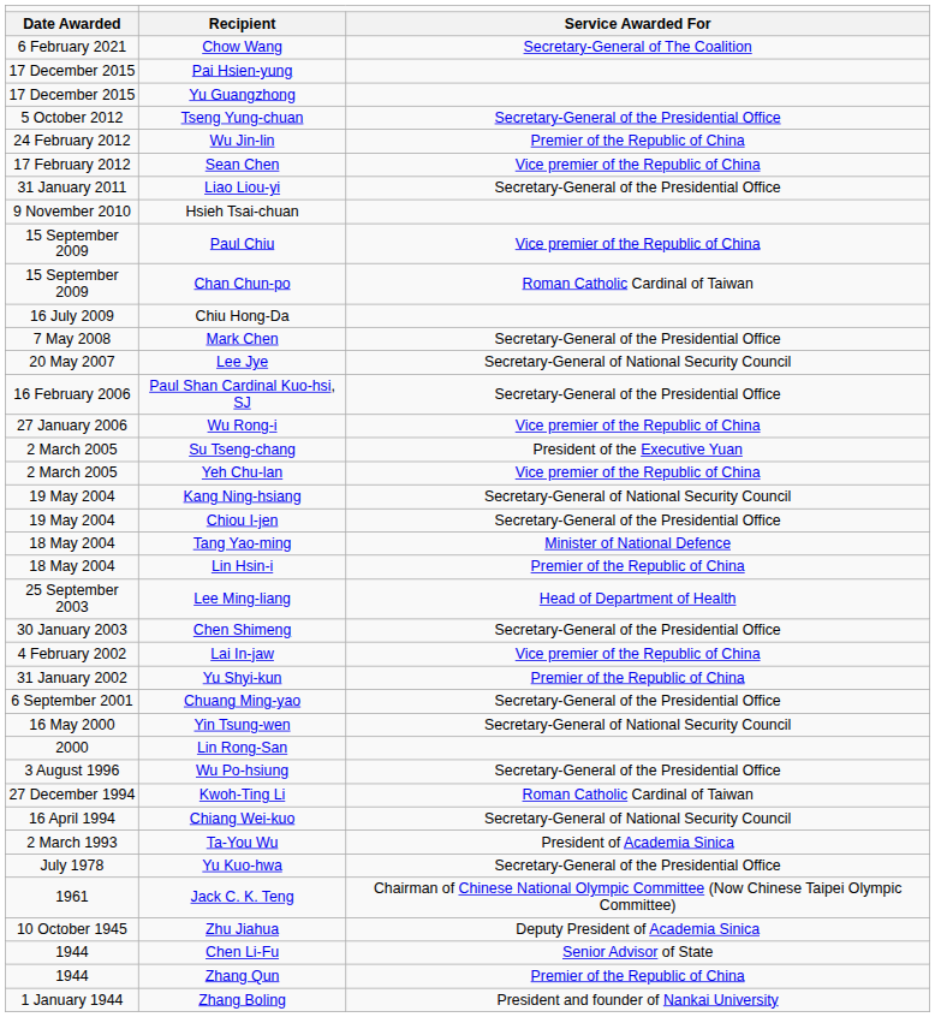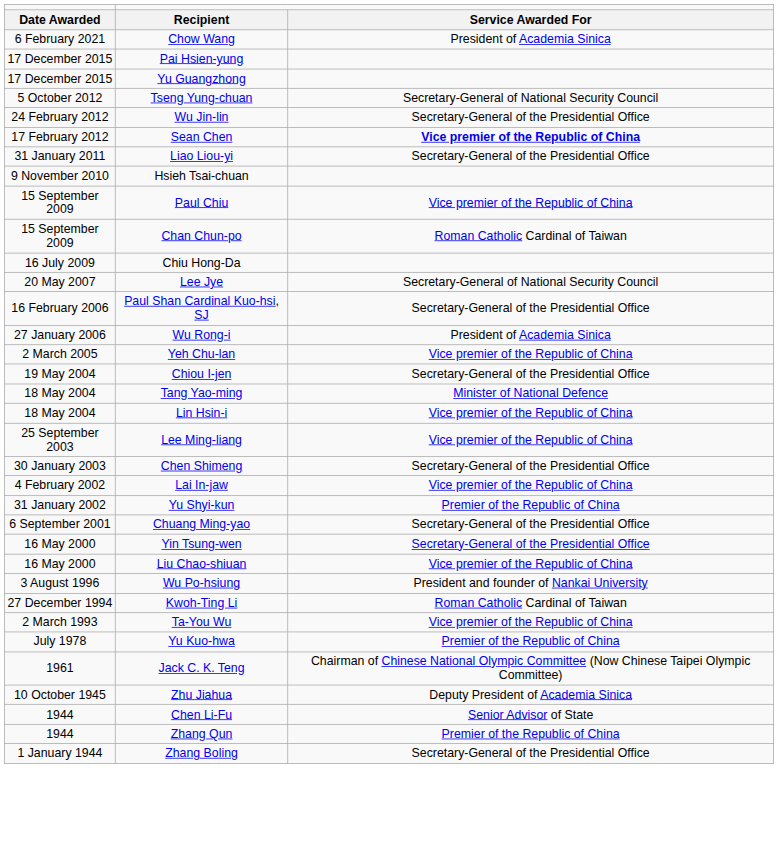 <table class="wikitable" | width="1000px" style="margin: 0px">
 <tr>
 <td></td>
 </tr>
 <tr>
 <th>Date Awarded</th>
 <th>Recipient</th>
 <th>Service Awarded For</th>
 </tr>
 <tr align=center>
 <td>6 February 2021</td>
 <td><a href='#'>Chow Wang</a></td>
-<td><a href='#'>Secretary-General of The Coalition</a></td>
+<td>President of <a href='#'>Academia Sinica</a></td>
 </tr>
 <tr align=center>
 <td>17 December 2015</td>
 <td><a href='#'>Pai Hsien-yung</a></td>
 <td></td>
 </tr>
 <tr align=center>
 <td>17 December 2015</td>
 <td><a href='#'>Yu Guangzhong</a></td>
 <td></td>
 </tr>
 <tr align=center>
 <td>5 October 2012</td>
 <td><a href='#'>Tseng Yung-chuan</a></td>
-<td><a href='#'>Secretary-General of the Presidential Office</a></td>
+<td>Secretary-General of National Security Council</td>
 </tr>
 <tr align=center>
 <td>24 February 2012</td>
 <td><a href='#'>Wu Jin-lin</a></td>
-<td><a href='#'>Premier of the Republic of China</a></td>
+<td>Secretary-General of the Presidential Office</td>
 </tr>
 <tr align=center>
 <td>17 February 2012</td>
 <td><a href='#'>Sean Chen</a></td>
-<td><a href='#'>Vice premier of the Republic of China</a></td>
+<td><strong><a href='#'>Vice premier of the Republic of China</a></strong></td>
 </tr>
 <tr align=center>
 <td>31 January 2011</td>
 <td><a href='#'>Liao Liou-yi</a></td>
 <td>Secretary-General of the Presidential Office</td>
 </tr>
 <tr align=center>
 <td>9 November 2010</td>
 <td>Hsieh Tsai-chuan</td>
 <td></td>
 </tr>
 <tr align=center>
 <td>15 September 2009</td>
 <td><a href='#'>Paul Chiu</a></td>
 <td><a href='#'>Vice premier of the Republic of China</a></td>
 </tr>
 <tr align=center>
 <td>15 September 2009</td>
 <td><a href='#'>Chan Chun-po</a></td>
 <td><a href='#'>Roman Catholic</a> Cardinal of Taiwan</td>
 </tr>
 <tr align=center>
 <td>16 July 2009</td>
 <td>Chiu Hong-Da</td>
 <td></td>
 </tr>
 <tr align=center>
-<td>7 May 2008</td>
-<td><a href='#'>Mark Chen</a></td>
-<td>Secretary-General of the Presidential Office</td>
-</tr>
-<tr align=center>
 <td>20 May 2007</td>
 <td><a href='#'>Lee Jye</a></td>
 <td>Secretary-General of National Security Council</td>
 </tr>
 <tr align=center>
 <td>16 February 2006</td>
 <td><a href='#'>Paul Shan Cardinal Kuo-hsi</a>, <a href='#'>SJ</a></td>
 <td>Secretary-General of the Presidential Office</td>
 </tr>
 <tr align=center>
 <td>27 January 2006</td>
 <td><a href='#'>Wu Rong-i</a></td>
-<td><a href='#'>Vice premier of the Republic of China</a></td>
-</tr>
-<tr align=center>
-<td>2 March 2005</td>
-<td><a href='#'>Su Tseng-chang</a></td>
-<td>President of the <a href='#'>Executive Yuan</a></td>
+<td>President of <a href='#'>Academia Sinica</a></td>
 </tr>
 <tr align=center>
 <td>2 March 2005</td>
 <td><a href='#'>Yeh Chu-lan</a></td>
 <td><a href='#'>Vice premier of the Republic of China</a></td>
-</tr>
-<tr align=center>
-<td>19 May 2004</td>
-<td><a href='#'>Kang Ning-hsiang</a></td>
-<td>Secretary-General of National Security Council</td>
 </tr>
 <tr align=center>
 <td>19 May 2004</td>
 <td><a href='#'>Chiou I-jen</a></td>
 <td>Secretary-General of the Presidential Office</td>
 </tr>
 <tr align=center>
 <td>18 May 2004</td>
 <td><a href='#'>Tang Yao-ming</a></td>
 <td><a href='#'>Minister of National Defence</a></td>
 </tr>
 <tr align=center>
 <td>18 May 2004</td>
 <td><a href='#'>Lin Hsin-i</a></td>
-<td><a href='#'>Premier of the Republic of China</a></td>
+<td><a href='#'>Vice premier of the Republic of China</a></td>
 </tr>
 <tr align=center>
 <td>25 September 2003</td>
 <td><a href='#'>Lee Ming-liang</a></td>
-<td><a href='#'>Head of Department of Health</a></td>
+<td><a href='#'>Vice premier of the Republic of China</a></td>
 </tr>
 <tr align=center>
 <td>30 January 2003</td>
 <td><a href='#'>Chen Shimeng</a></td>
 <td>Secretary-General of the Presidential Office</td>
 </tr>
 <tr align=center>
 <td>4 February 2002</td>
 <td><a href='#'>Lai In-jaw</a></td>
 <td><a href='#'>Vice premier of the Republic of China</a></td>
 </tr>
 <tr align=center>
 <td>31 January 2002</td>
 <td><a href='#'>Yu Shyi-kun</a></td>
 <td><a href='#'>Premier of the Republic of China</a></td>
 </tr>
 <tr align=center>
 <td>6 September 2001</td>
 <td><a href='#'>Chuang Ming-yao</a></td>
 <td>Secretary-General of the Presidential Office</td>
 </tr>
 <tr align=center>
 <td>16 May 2000</td>
 <td><a href='#'>Yin Tsung-wen</a></td>
-<td>Secretary-General of National Security Council</td>
+<td><a href='#'>Secretary-General of the Presidential Office</a></td>
 </tr>
 <tr align=center>
-<td>2000</td>
-<td><a href='#'>Lin Rong-San</a></td>
-<td></td>
+<td>16 May 2000</td>
+<td><a href='#'>Liu Chao-shiuan</a></td>
+<td><a href='#'>Vice premier of the Republic of China</a></td>
 </tr>
 <tr align=center>
 <td>3 August 1996</td>
 <td><a href='#'>Wu Po-hsiung</a></td>
-<td>Secretary-General of the Presidential Office</td>
+<td>President and founder of <a href='#'>Nankai University</a></td>
 </tr>
 <tr align=center>
 <td>27 December 1994</td>
 <td><a href='#'>Kwoh-Ting Li</a></td>
 <td><a href='#'>Roman Catholic</a> Cardinal of Taiwan</td>
 </tr>
 <tr align=center>
-<td>16 April 1994</td>
-<td><a href='#'>Chiang Wei-kuo</a></td>
-<td>Secretary-General of National Security Council</td>
-</tr>
-<tr align=center>
 <td>2 March 1993</td>
 <td><a href='#'>Ta-You Wu</a></td>
-<td>President of <a href='#'>Academia Sinica</a></td>
+<td><a href='#'>Vice premier of the Republic of China</a></td>
 </tr>
 <tr align=center>
 <td>July 1978</td>
 <td><a href='#'>Yu Kuo-hwa</a></td>
-<td>Secretary-General of the Presidential Office</td>
+<td><a href='#'>Premier of the Republic of China</a></td>
 </tr>
 <tr align=center>
 <td>1961</td>
 <td><a href='#'>Jack C. K. Teng</a></td>
 <td>Chairman of <a href='#'>Chinese National Olympic Committee</a> (Now Chinese Taipei Olympic Committee)</td>
 </tr>
 <tr align=center>
 <td>10 October 1945</td>
 <td><a href='#'>Zhu Jiahua</a></td>
 <td>Deputy President of <a href='#'>Academia Sinica</a></td>
 </tr>
 <tr align=center>
 <td>1944</td>
 <td><a href='#'>Chen Li-Fu</a></td>
 <td><a href='#'>Senior Advisor</a> of State</td>
 </tr>
 <tr align=center>
 <td>1944</td>
 <td><a href='#'>Zhang Qun</a></td>
 <td><a href='#'>Premier of the Republic of China</a></td>
 </tr>
 <tr align=center>
 <td>1 January 1944</td>
 <td><a href='#'>Zhang Boling</a></td>
-<td>President and founder of <a href='#'>Nankai University</a></td>
+<td>Secretary-General of the Presidential Office</td>
 </tr>
 </table>
